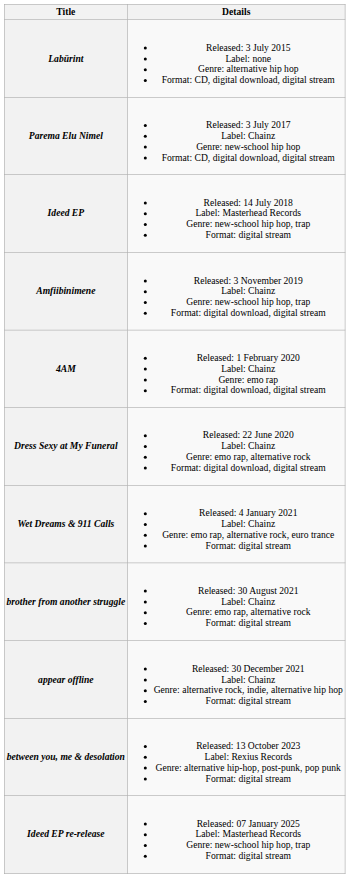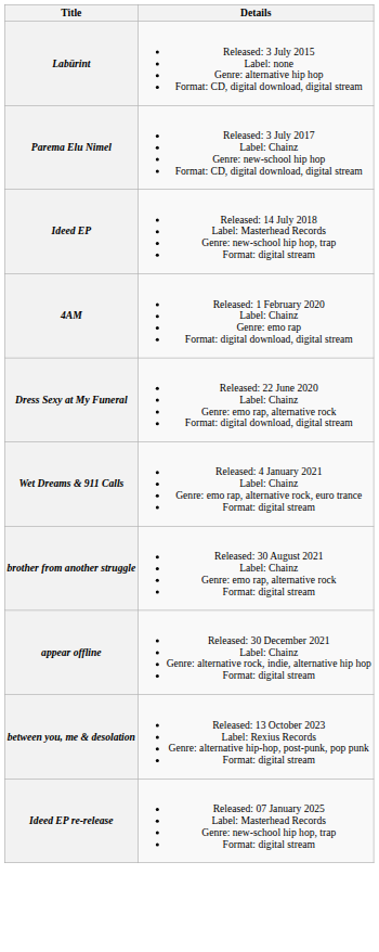 <table class="wikitable plainrowheaders" style="text-align:center;">
 <tr>
 <th scope="col">Title</th>
 <th scope="col">Details</th>
 </tr>
 <tr>
 <th scope="row"><em>Labürint</em></th>
 <td><br><ul><li>Released: 3 July 2015</li><li>Label: none</li><li>Genre: alternative hip hop</li><li>Format: CD, digital download, digital stream</li></ul></td>
 </tr>
 <tr>
 <th scope="row"><em>Parema Elu Nimel</em></th>
 <td><br><ul><li>Released: 3 July 2017</li><li>Label: Chainz</li><li>Genre: new-school hip hop</li><li>Format: CD, digital download, digital stream</li></ul></td>
 </tr>
 <tr>
 <th scope="row"><em>Ideed EP</em><br><span></span></th>
 <td><br><ul><li>Released: 14 July 2018</li><li>Label: Masterhead Records</li><li>Genre: new-school hip hop, trap</li><li>Format: digital stream</li></ul></td>
-</tr>
-<tr>
-<th scope="row"><em>Amfiibinimene</em></th>
-<td><br><ul><li>Released: 3 November 2019</li><li>Label: Chainz</li><li>Genre: new-school hip hop, trap</li><li>Format: digital download, digital stream</li></ul></td>
 </tr>
 <tr>
 <th scope="row"><em>4AM</em></th>
 <td><br><ul><li>Released: 1 February 2020</li><li>Label: Chainz</li><li>Genre: emo rap</li><li>Format: digital download, digital stream</li></ul></td>
 </tr>
 <tr>
 <th scope='row'><em>Dress Sexy at My Funeral</em></th>
 <td><br><ul><li>Released: 22 June 2020</li><li>Label: Chainz</li><li>Genre: emo rap, alternative rock</li><li>Format: digital download, digital stream</li></ul></td>
 </tr>
 <tr>
 <th scope='row'><em>Wet Dreams & 911 Calls</em></th>
 <td><br><ul><li>Released: 4 January 2021</li><li>Label: Chainz</li><li>Genre: emo rap, alternative rock, euro trance</li><li>Format: digital stream</li></ul></td>
 </tr>
 <tr>
 <th scope='row'><em>brother from another struggle</em></th>
 <td><br><ul><li>Released: 30 August 2021</li><li>Label: Chainz</li><li>Genre: emo rap, alternative rock</li><li>Format: digital stream</li></ul></td>
 </tr>
 <tr>
 <th scope='row'><em>appear offline</em></th>
 <td><br><ul><li>Released: 30 December 2021</li><li>Label: Chainz</li><li>Genre: alternative rock, indie, alternative hip hop</li><li>Format: digital stream</li></ul></td>
 </tr>
 <tr>
 <th scope='row'><em>between you, me & desolation</em></th>
 <td><br><ul><li>Released: 13 October 2023</li><li>Label: Rexius Records</li><li>Genre: alternative hip-hop, post-punk, pop punk</li><li>Format: digital stream</li></ul></td>
 </tr>
 <tr>
 <th scope="row"><em>Ideed EP re-release</em><br><span></span></th>
 <td><br><ul><li>Released: 07 January 2025</li><li>Label: Masterhead Records</li><li>Genre: new-school hip hop, trap</li><li>Format: digital stream</li></ul></td>
 </tr>
 </table>
